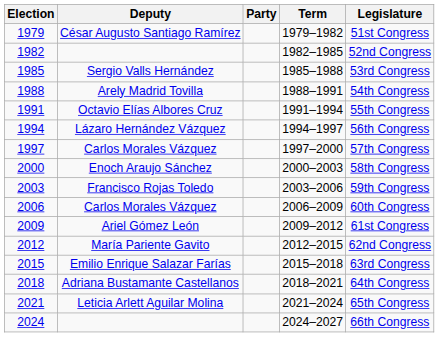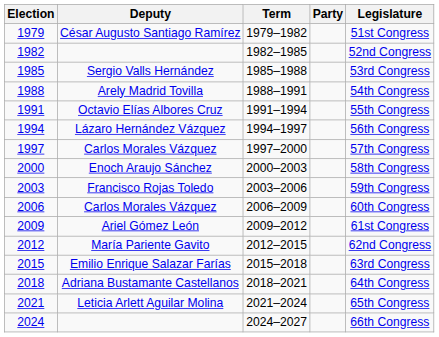 <table class="wikitable sortable" style="text-align: center">
 <tr>
 <th>Election</th>
 <th class="unsortable">Deputy</th>
+<th class="unsortable">Term</th>
 <th class="unsortable">Party</th>
-<th class="unsortable">Term</th>
 <th class="unsortable">Legislature</th>
 </tr>
 <tr>
 <td><a href='#'>1979</a></td>
 <td><a href='#'>César Augusto Santiago Ramírez</a></td>
+<td>1979–1982</td>
 <td></td>
-<td>1979–1982</td>
 <td><a href='#'>51st Congress</a></td>
 </tr>
 <tr>
 <td><a href='#'>1982</a></td>
 <td></td>
+<td>1982–1985</td>
 <td></td>
-<td>1982–1985</td>
 <td><a href='#'>52nd Congress</a></td>
 </tr>
 <tr>
 <td><a href='#'>1985</a></td>
 <td><a href='#'>Sergio Valls Hernández</a></td>
+<td>1985–1988</td>
 <td></td>
-<td>1985–1988</td>
 <td><a href='#'>53rd Congress</a></td>
 </tr>
 <tr>
 <td><a href='#'>1988</a></td>
 <td><a href='#'>Arely Madrid Tovilla</a></td>
+<td>1988–1991</td>
 <td></td>
-<td>1988–1991</td>
 <td><a href='#'>54th Congress</a></td>
 </tr>
 <tr>
 <td><a href='#'>1991</a></td>
 <td><a href='#'>Octavio Elías Albores Cruz</a></td>
+<td>1991–1994</td>
 <td></td>
-<td>1991–1994</td>
 <td><a href='#'>55th Congress</a></td>
 </tr>
 <tr>
 <td><a href='#'>1994</a></td>
 <td><a href='#'>Lázaro Hernández Vázquez</a></td>
+<td>1994–1997</td>
 <td></td>
-<td>1994–1997</td>
 <td><a href='#'>56th Congress</a></td>
 </tr>
 <tr>
 <td><a href='#'>1997</a></td>
 <td><a href='#'>Carlos Morales Vázquez</a></td>
+<td>1997–2000</td>
 <td></td>
-<td>1997–2000</td>
 <td><a href='#'>57th Congress</a></td>
 </tr>
 <tr>
 <td><a href='#'>2000</a></td>
 <td><a href='#'>Enoch Araujo Sánchez</a></td>
+<td>2000–2003</td>
 <td></td>
-<td>2000–2003</td>
 <td><a href='#'>58th Congress</a></td>
 </tr>
 <tr>
 <td><a href='#'>2003</a></td>
 <td><a href='#'>Francisco Rojas Toledo</a></td>
+<td>2003–2006</td>
 <td></td>
-<td>2003–2006</td>
 <td><a href='#'>59th Congress</a></td>
 </tr>
 <tr>
 <td><a href='#'>2006</a></td>
 <td><a href='#'>Carlos Morales Vázquez</a></td>
+<td>2006–2009</td>
 <td></td>
-<td>2006–2009</td>
 <td><a href='#'>60th Congress</a></td>
 </tr>
 <tr>
 <td><a href='#'>2009</a></td>
 <td><a href='#'>Ariel Gómez León</a></td>
+<td>2009–2012</td>
 <td></td>
-<td>2009–2012</td>
 <td><a href='#'>61st Congress</a></td>
 </tr>
 <tr>
 <td><a href='#'>2012</a></td>
 <td><a href='#'>María Pariente Gavito</a></td>
+<td>2012–2015</td>
 <td></td>
-<td>2012–2015</td>
 <td><a href='#'>62nd Congress</a></td>
 </tr>
 <tr>
 <td><a href='#'>2015</a></td>
 <td><a href='#'>Emilio Enrique Salazar Farías</a></td>
+<td>2015–2018</td>
 <td></td>
-<td>2015–2018</td>
 <td><a href='#'>63rd Congress</a></td>
 </tr>
 <tr>
 <td><a href='#'>2018</a></td>
 <td><a href='#'>Adriana Bustamante Castellanos</a></td>
+<td>2018–2021</td>
 <td></td>
-<td>2018–2021</td>
 <td><a href='#'>64th Congress</a></td>
 </tr>
 <tr>
 <td><a href='#'>2021</a></td>
 <td><a href='#'>Leticia Arlett Aguilar Molina</a></td>
+<td>2021–2024</td>
 <td></td>
-<td>2021–2024</td>
 <td><a href='#'>65th Congress</a></td>
 </tr>
 <tr>
 <td><a href='#'>2024</a></td>
 <td></td>
+<td>2024–2027</td>
 <td></td>
-<td>2024–2027</td>
 <td><a href='#'>66th Congress</a></td>
 </tr>
 </table>
